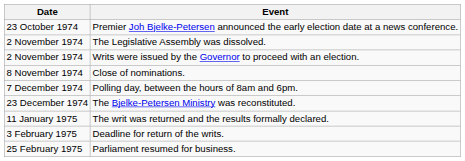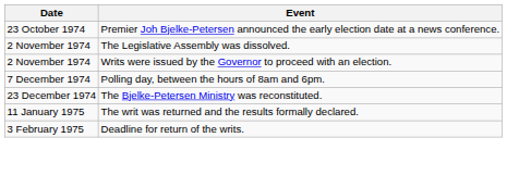 <table class="wikitable">
 <tr>
 <th>Date</th>
 <th>Event</th>
 </tr>
 <tr>
 <td>23 October 1974</td>
 <td>Premier <a href='#'>Joh Bjelke-Petersen</a> announced the early election date at a news conference.</td>
 </tr>
 <tr>
 <td>2 November 1974</td>
 <td>The Legislative Assembly was dissolved.</td>
 </tr>
 <tr>
 <td>2 November 1974</td>
 <td>Writs were issued by the <a href='#'>Governor</a> to proceed with an election.</td>
 </tr>
 <tr>
-<td>8 November 1974</td>
-<td>Close of nominations.</td>
-</tr>
-<tr>
 <td>7 December 1974</td>
 <td>Polling day, between the hours of 8am and 6pm.</td>
 </tr>
 <tr>
 <td>23 December 1974</td>
 <td>The <a href='#'>Bjelke-Petersen Ministry</a> was reconstituted.</td>
 </tr>
 <tr>
 <td>11 January 1975</td>
 <td>The writ was returned and the results formally declared.</td>
 </tr>
 <tr>
 <td>3 February 1975</td>
 <td>Deadline for return of the writs.</td>
 </tr>
-<tr>
-<td>25 February 1975</td>
-<td>Parliament resumed for business.</td>
-</tr>
 </table>
